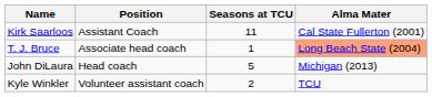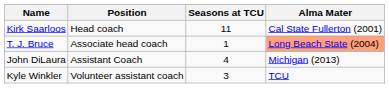 <table class="wikitable" border="1" style="font-size:90%;">
 <tr>
 <th>Name</th>
 <th>Position</th>
 <th>Seasons at TCU</th>
 <th>Alma Mater</th>
 </tr>
 <tr>
 <td><a href='#'>Kirk Saarloos</a></td>
-<td>Assistant Coach</td>
+<td>Head coach</td>
 <td align=center>11</td>
 <td><a href='#'>Cal State Fullerton</a> (2001)</td>
 </tr>
 <tr>
 <td><a href='#'>T. J. Bruce</a></td>
 <td>Associate head coach</td>
 <td align=center>1</td>
 <td style="background: lightsalmon;"><a href='#'>Long Beach State</a> (2004)</td>
 </tr>
 <tr>
 <td>John DiLaura</td>
-<td>Head coach</td>
-<td align=center>5</td>
+<td>Assistant Coach</td>
+<td align=center>4</td>
 <td><a href='#'>Michigan</a> (2013)</td>
 </tr>
 <tr>
 <td>Kyle Winkler</td>
 <td>Volunteer assistant coach</td>
-<td align=center>2</td>
+<td align=center>3</td>
 <td><a href='#'>TCU</a></td>
 </tr>
 </table>
